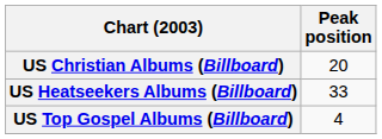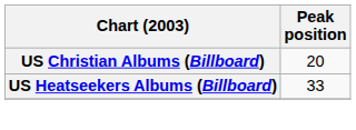 <table class="wikitable sortable plainrowheaders">
 <tr>
 <th scope="col">Chart (2003)</th>
 <th scope="col">Peak<br>position</th>
 </tr>
 <tr>
 <th scope="row">US <a href='#'>Christian Albums</a> (<a href='#'><em>Billboard</em></a>)</th>
 <td align="center">20</td>
 </tr>
 <tr>
 <th scope="row">US <a href='#'>Heatseekers Albums</a> (<a href='#'><em>Billboard</em></a>)</th>
 <td align="center">33</td>
 </tr>
 <tr>
-<th scope="row">US <a href='#'>Top Gospel Albums</a> (<a href='#'><em>Billboard</em></a>)</th>
-<td align="center">4</td>
-</tr>
-<tr>
 </tr>
 </table>
